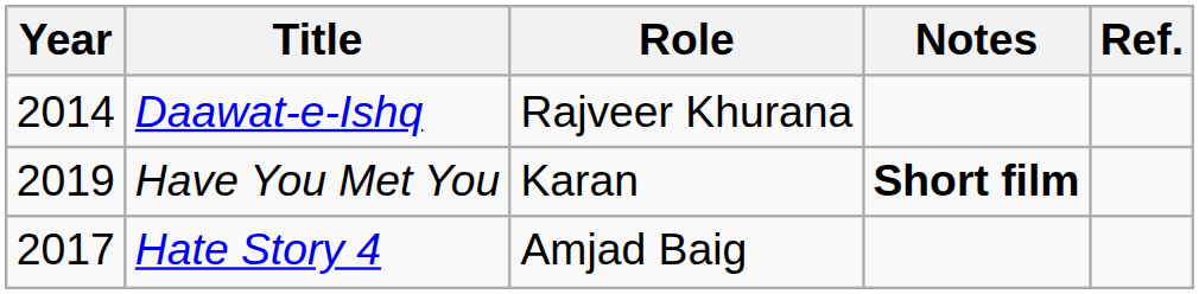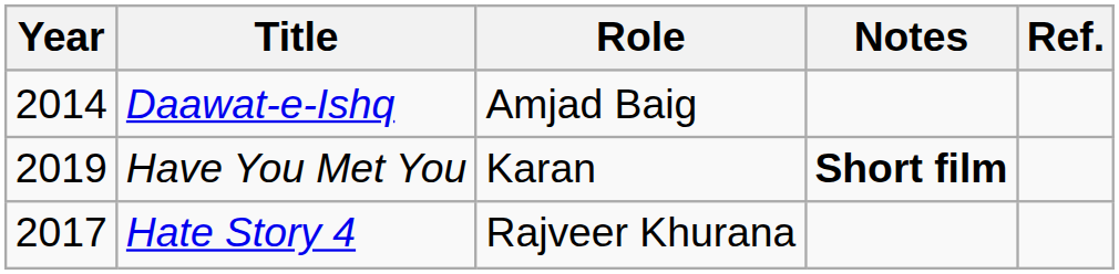 <table class="wikitable">
 <tr>
 <th>Year</th>
 <th>Title</th>
 <th>Role</th>
 <th class="unsortable">Notes</th>
 <th>Ref.</th>
 </tr>
 <tr>
 <td>2014</td>
 <td><em><a href='#'>Daawat-e-Ishq</a></em></td>
-<td>Rajveer Khurana</td>
+<td>Amjad Baig</td>
 <td></td>
 <td></td>
 </tr>
 <tr>
 <td>2019</td>
 <td><em>Have You Met You</em></td>
 <td>Karan</td>
 <td><strong>Short film</strong></td>
 <td></td>
 </tr>
 <tr>
 <td>2017</td>
 <td><em><a href='#'>Hate Story 4</a></em></td>
-<td>Amjad Baig</td>
+<td>Rajveer Khurana</td>
 <td></td>
 <td></td>
 </tr>
 </table>
